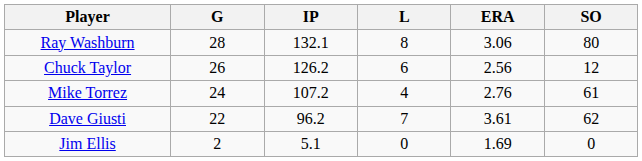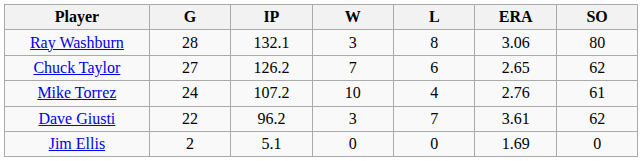 <table class="wikitable sortable">
 <tr>
 <th bgcolor="#DDDDFF" width="16%">Player</th>
 <th bgcolor="#DDDDFF" width="9%">G</th>
 <th bgcolor="#DDDDFF" width="9%">IP</th>
+<th bgcolor="#DDDDFF" width="9%">W</th>
 <th bgcolor="#DDDDFF" width="9%">L</th>
 <th bgcolor="#DDDDFF" width="9%">ERA</th>
 <th bgcolor="#DDDDFF" width="9%">SO</th>
 </tr>
 <tr align="center">
 <td><a href='#'>Ray Washburn</a></td>
 <td>28</td>
 <td>132.1</td>
+<td>3</td>
 <td>8</td>
 <td>3.06</td>
 <td>80</td>
 </tr>
 <tr align="center">
 <td><a href='#'>Chuck Taylor</a></td>
-<td>26</td>
+<td>27</td>
 <td>126.2</td>
+<td>7</td>
 <td>6</td>
-<td>2.56</td>
-<td>12</td>
+<td>2.65</td>
+<td>62</td>
 </tr>
 <tr align="center">
 <td><a href='#'>Mike Torrez</a></td>
 <td>24</td>
 <td>107.2</td>
+<td>10</td>
 <td>4</td>
 <td>2.76</td>
 <td>61</td>
 </tr>
 <tr align="center">
 <td><a href='#'>Dave Giusti</a></td>
 <td>22</td>
 <td>96.2</td>
+<td>3</td>
 <td>7</td>
 <td>3.61</td>
 <td>62</td>
 </tr>
 <tr align="center">
 <td><a href='#'>Jim Ellis</a></td>
 <td>2</td>
 <td>5.1</td>
 <td>0</td>
+<td>0</td>
 <td>1.69</td>
 <td>0</td>
 </tr>
 </table>
